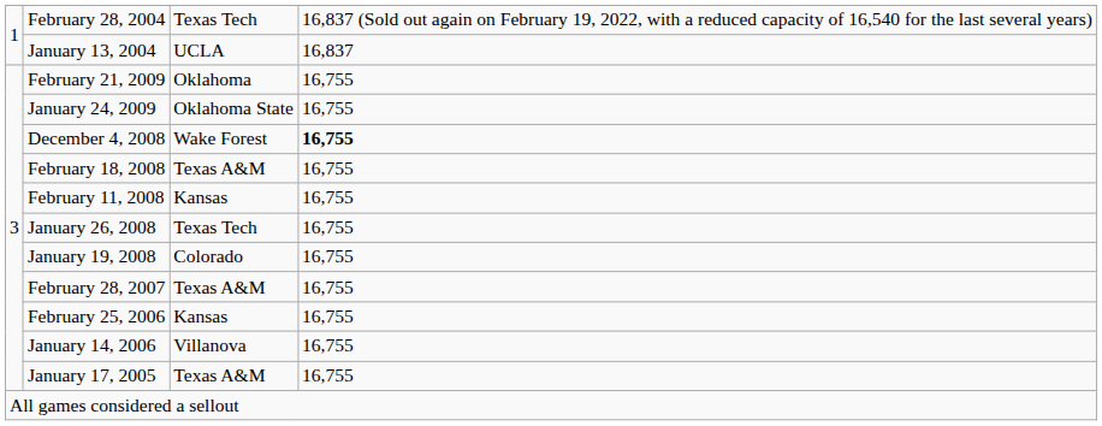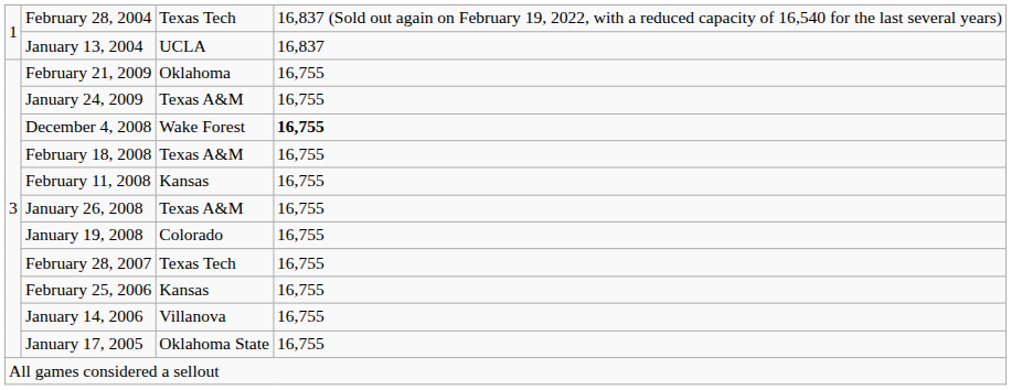 <table class="wikitable">
 <tr>
 </tr>
 <tr>
 <td rowspan ="2">1</td>
 <td>February 28, 2004</td>
 <td>Texas Tech</td>
 <td>16,837 (Sold out again on February 19, 2022, with a reduced capacity of 16,540 for the last several years)</td>
 </tr>
 <tr>
 <td>January 13, 2004</td>
 <td>UCLA</td>
 <td>16,837</td>
 </tr>
 <tr>
 <td rowspan ="11">3</td>
 <td>February 21, 2009</td>
 <td>Oklahoma</td>
 <td>16,755</td>
 </tr>
 <tr>
 <td>January 24, 2009</td>
-<td>Oklahoma State</td>
+<td>Texas A&M</td>
 <td>16,755</td>
 </tr>
 <tr>
 <td>December 4, 2008</td>
 <td>Wake Forest</td>
 <td><strong>16,755</strong></td>
 </tr>
 <tr>
 <td>February 18, 2008</td>
 <td>Texas A&M</td>
 <td>16,755</td>
 </tr>
 <tr>
 <td>February 11, 2008</td>
 <td>Kansas</td>
 <td>16,755</td>
 </tr>
 <tr>
 <td>January 26, 2008</td>
-<td>Texas Tech</td>
+<td>Texas A&M</td>
 <td>16,755</td>
 </tr>
 <tr>
 <td>January 19, 2008</td>
 <td>Colorado</td>
 <td>16,755</td>
 </tr>
 <tr>
 <td>February 28, 2007</td>
-<td>Texas A&M</td>
+<td>Texas Tech</td>
 <td>16,755</td>
 </tr>
 <tr>
 <td>February 25, 2006</td>
 <td>Kansas</td>
 <td>16,755</td>
 </tr>
 <tr>
 <td>January 14, 2006</td>
 <td>Villanova</td>
 <td>16,755</td>
 </tr>
 <tr>
 <td>January 17, 2005</td>
-<td>Texas A&M</td>
+<td>Oklahoma State</td>
 <td>16,755</td>
 </tr>
 <tr>
 <td colspan ="4">All games considered a sellout</td>
 </tr>
 </table>
